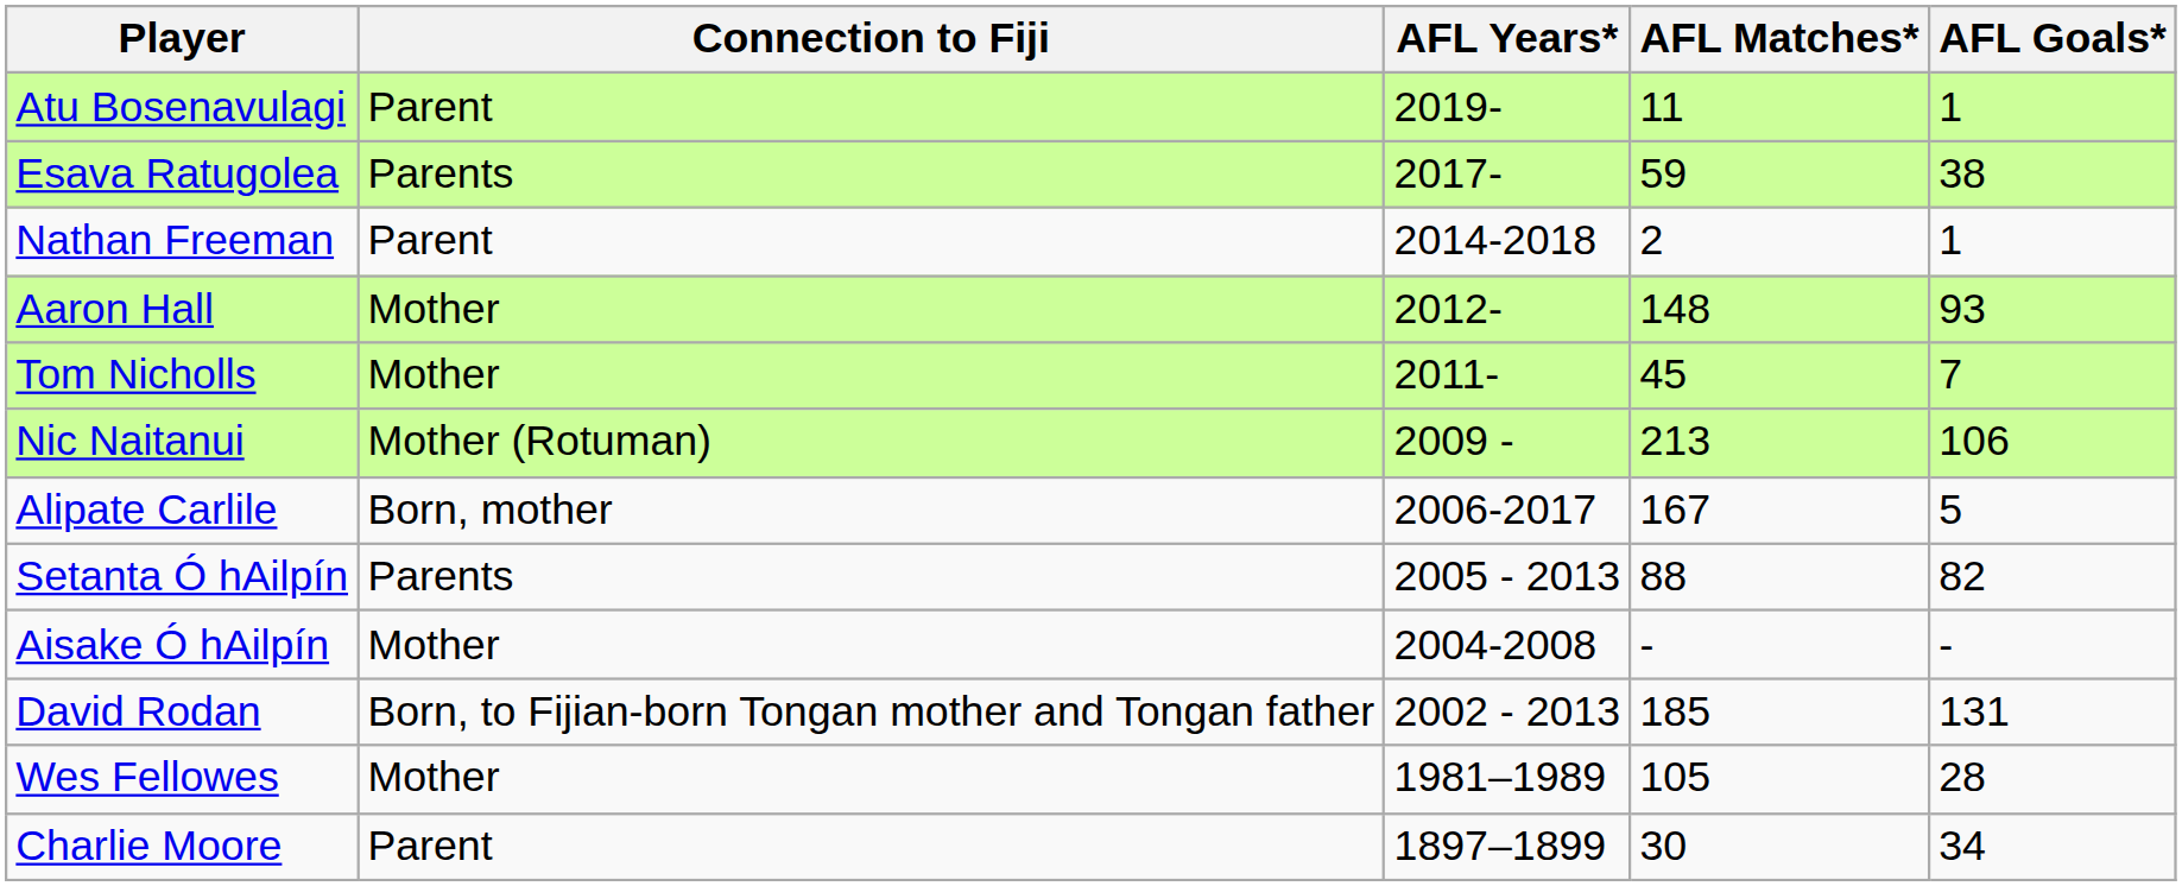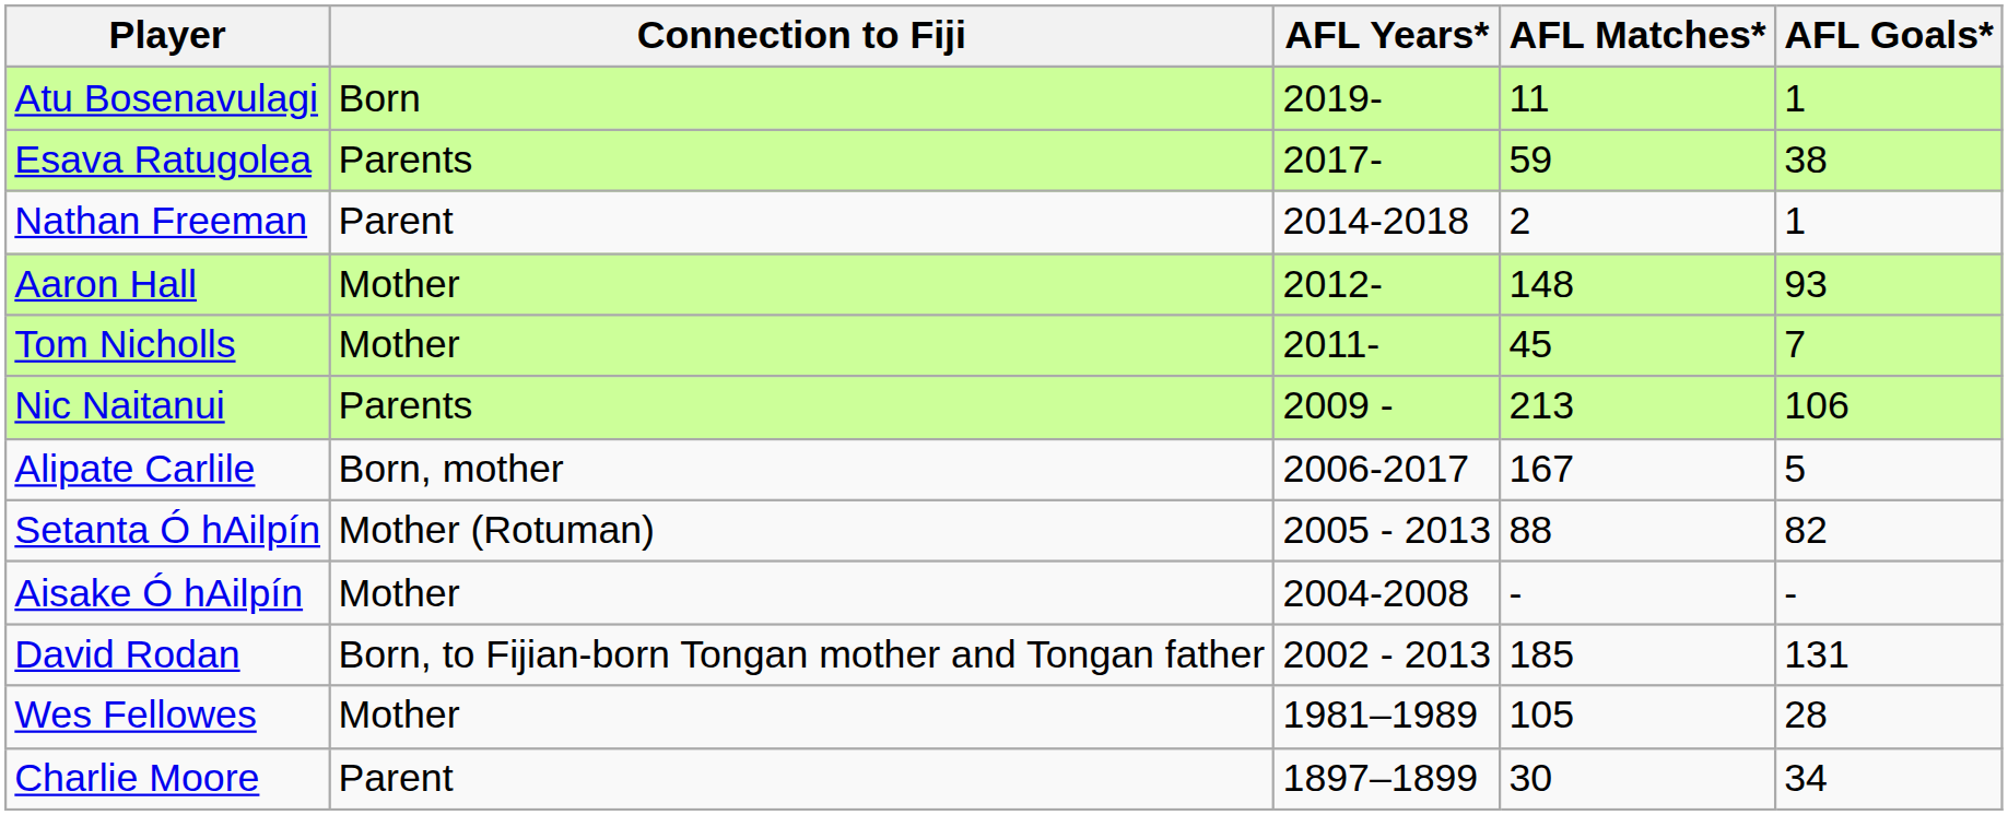 <table class="wikitable sortable">
 <tr>
 <th>Player</th>
 <th>Connection to Fiji</th>
 <th>AFL Years*</th>
 <th>AFL Matches*</th>
 <th>AFL Goals*</th>
 </tr>
 <tr bgcolor="#CCFF99">
 <td><a href='#'>Atu Bosenavulagi</a></td>
-<td>Parent</td>
+<td>Born</td>
 <td>2019-</td>
 <td>11</td>
 <td>1</td>
 </tr>
 <tr bgcolor="#CCFF99">
 <td><a href='#'>Esava Ratugolea</a></td>
 <td>Parents</td>
 <td>2017-</td>
 <td>59</td>
 <td>38</td>
 </tr>
 <tr>
 <td><a href='#'>Nathan Freeman</a></td>
 <td>Parent</td>
 <td>2014-2018</td>
 <td>2</td>
 <td>1</td>
 </tr>
 <tr bgcolor="#CCFF99">
 <td><a href='#'>Aaron Hall</a></td>
 <td>Mother</td>
 <td>2012-</td>
 <td>148</td>
 <td>93</td>
 </tr>
 <tr bgcolor="#CCFF99">
 <td><a href='#'>Tom Nicholls</a></td>
 <td>Mother</td>
 <td>2011-</td>
 <td>45</td>
 <td>7</td>
 </tr>
 <tr bgcolor="#CCFF99">
 <td><a href='#'>Nic Naitanui</a></td>
-<td>Mother (Rotuman)</td>
+<td>Parents</td>
 <td>2009 -</td>
 <td>213</td>
 <td>106</td>
 </tr>
 <tr>
 <td><a href='#'>Alipate Carlile</a></td>
 <td>Born, mother</td>
 <td>2006-2017</td>
 <td>167</td>
 <td>5</td>
 </tr>
 <tr>
 <td><a href='#'>Setanta Ó hAilpín</a></td>
-<td>Parents</td>
+<td>Mother (Rotuman)</td>
 <td>2005 - 2013</td>
 <td>88</td>
 <td>82</td>
 </tr>
 <tr>
 <td><a href='#'>Aisake Ó hAilpín</a></td>
 <td>Mother</td>
 <td>2004-2008</td>
 <td>-</td>
 <td>-</td>
 </tr>
 <tr>
 <td><a href='#'>David Rodan</a></td>
 <td>Born, to Fijian-born Tongan mother and Tongan father</td>
 <td>2002 - 2013</td>
 <td>185</td>
 <td>131</td>
 </tr>
 <tr>
 <td><a href='#'>Wes Fellowes</a></td>
 <td>Mother</td>
 <td>1981–1989</td>
 <td>105</td>
 <td>28</td>
 </tr>
 <tr>
 <td><a href='#'>Charlie Moore</a></td>
 <td>Parent</td>
 <td>1897–1899</td>
 <td>30</td>
 <td>34</td>
 </tr>
 </table>
